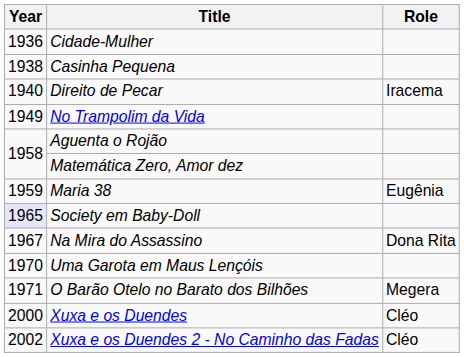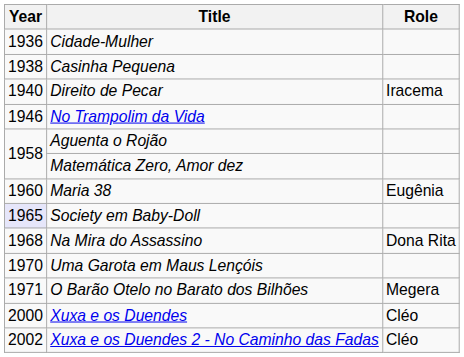 <table class="wikitable">
 <tr>
 <th>Year</th>
 <th>Title</th>
 <th>Role</th>
 </tr>
 <tr>
 <td>1936</td>
 <td><em>Cidade-Mulher</em></td>
 <td></td>
 </tr>
 <tr>
 <td>1938</td>
 <td><em>Casinha Pequena</em></td>
 <td></td>
 </tr>
 <tr>
 <td>1940</td>
 <td><em>Direito de Pecar</em></td>
 <td>Iracema</td>
 </tr>
 <tr>
-<td>1949</td>
+<td>1946</td>
 <td><em><a href='#'>No Trampolim da Vida</a></em></td>
 <td></td>
 </tr>
 <tr>
 <td rowspan="2">1958</td>
 <td><em>Aguenta o Rojão</em></td>
 <td></td>
 </tr>
 <tr>
 <td><em>Matemática Zero, Amor dez</em></td>
 <td></td>
 </tr>
 <tr>
-<td>1959</td>
+<td>1960</td>
 <td><em>Maria 38</em></td>
 <td>Eugênia</td>
 </tr>
 <tr>
 <td style="background: lavender;">1965</td>
 <td><em>Society em Baby-Doll</em></td>
 <td></td>
 </tr>
 <tr>
-<td>1967</td>
+<td>1968</td>
 <td><em>Na Mira do Assassino</em></td>
 <td>Dona Rita</td>
 </tr>
 <tr>
 <td>1970</td>
 <td><em>Uma Garota em Maus Lençóis</em></td>
 <td></td>
 </tr>
 <tr>
 <td>1971</td>
 <td><em>O Barão Otelo no Barato dos Bilhões</em></td>
 <td>Megera</td>
 </tr>
 <tr>
 <td>2000</td>
 <td><em><a href='#'>Xuxa e os Duendes</a></em></td>
 <td>Cléo</td>
 </tr>
 <tr>
 <td>2002</td>
 <td><em><a href='#'>Xuxa e os Duendes 2 - No Caminho das Fadas</a></em></td>
 <td>Cléo</td>
 </tr>
 </table>
